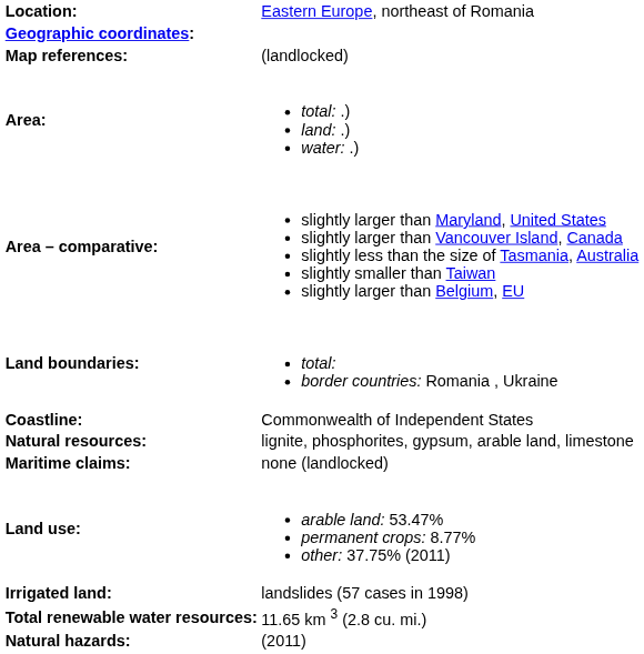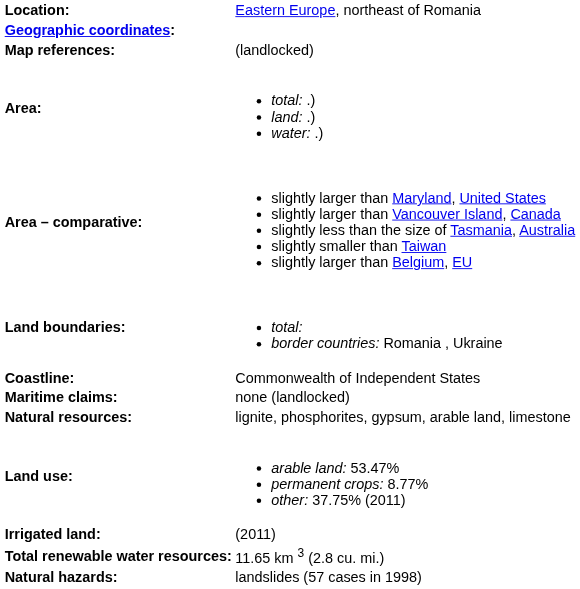 <table class="toccolours">
 <tr>
 <th style="text-align:left">Location:</th>
 <td><a href='#'>Eastern Europe</a>, northeast of Romania</td>
 </tr>
 <tr>
 <th style="text-align:left"><a href='#'>Geographic coordinates</a>:</th>
 <td></td>
 </tr>
 <tr>
 <th style="text-align:left">Map references:</th>
 <td> (landlocked)</td>
 </tr>
 <tr>
 <th style="text-align:left">Area:</th>
 <td><br><ul><li><em>total:</em> .)</li><li><em>land:</em> .)</li><li><em>water:</em> .)</li></ul></td>
 </tr>
 <tr>
 <th style="text-align:left">Area – comparative:</th>
 <td><br><ul><li>slightly larger than <a href='#'>Maryland</a>, <a href='#'>United States</a></li><li>slightly larger than <a href='#'>Vancouver Island</a>, <a href='#'>Canada</a></li><li>slightly less than  the size of <a href='#'>Tasmania</a>, <a href='#'>Australia</a></li><li>slightly smaller than <a href='#'>Taiwan</a></li><li>slightly larger than <a href='#'>Belgium</a>, <a href='#'>EU</a></li></ul></td>
 </tr>
 <tr>
 <th style="text-align:left">Land boundaries:</th>
 <td><br><ul><li><em>total:</em> </li><li><em>border countries:</em> Romania , Ukraine </li></ul></td>
 </tr>
 <tr>
 <th style="text-align:left">Coastline:</th>
 <td>Commonwealth of Independent States</td>
 </tr>
 <tr>
+<th style="text-align:left">Maritime claims:</th>
+<td>none (landlocked)</td>
+</tr>
+<tr>
 <th style="text-align:left">Natural resources:</th>
 <td>lignite, phosphorites, gypsum, arable land, limestone</td>
-</tr>
-<tr>
-<th style="text-align:left">Maritime claims:</th>
-<td>none (landlocked)</td>
 </tr>
 <tr>
 <th style="text-align:left">Land use:</th>
 <td><br><ul><li><em>arable land:</em> 53.47%</li><li><em>permanent crops:</em> 8.77%</li><li><em>other:</em> 37.75% (2011)</li></ul></td>
 </tr>
 <tr>
 <th style="text-align:left">Irrigated land:</th>
-<td>landslides (57 cases in 1998)</td>
+<td> (2011)</td>
 </tr>
 <tr>
 <th style="text-align:left">Total renewable water resources:</th>
 <td>11.65 km <sup>3</sup> (2.8 cu. mi.)</td>
 </tr>
 <tr>
 <th style="text-align:left">Natural hazards:</th>
-<td> (2011)</td>
+<td>landslides (57 cases in 1998)</td>
 </tr>
 </table>
